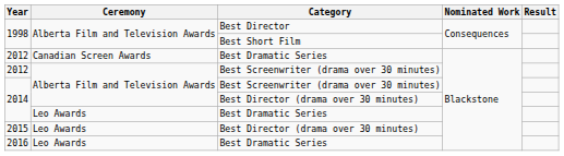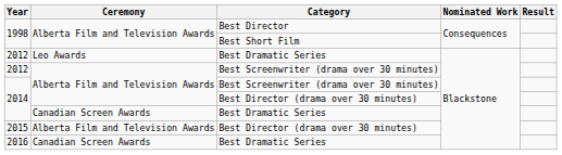 <table class="wikitable">
 <tr>
 <th>Year</th>
 <th>Ceremony</th>
 <th>Category</th>
 <th>Nominated Work</th>
 <th>Result</th>
 </tr>
 <tr>
 <td rowspan="2">1998</td>
 <td rowspan="2">Alberta Film and Television Awards</td>
 <td>Best Director</td>
 <td rowspan="2">Consequences</td>
 <td></td>
 </tr>
 <tr>
 <td>Best Short Film</td>
 <td></td>
 </tr>
 <tr>
 <td>2012</td>
-<td>Canadian Screen Awards</td>
+<td>Leo Awards</td>
 <td>Best Dramatic Series</td>
 <td rowspan="7">Blackstone</td>
 <td></td>
 </tr>
 <tr>
 <td>2012</td>
 <td rowspan="3">Alberta Film and Television Awards</td>
 <td>Best Screenwriter (drama over 30 minutes)</td>
 <td></td>
 </tr>
 <tr>
 <td rowspan="3">2014</td>
 <td>Best Screenwriter (drama over 30 minutes)</td>
 <td></td>
 </tr>
 <tr>
 <td>Best Director (drama over 30 minutes)</td>
 <td></td>
 </tr>
 <tr>
-<td>Leo Awards</td>
+<td>Canadian Screen Awards</td>
 <td>Best Dramatic Series</td>
 <td></td>
 </tr>
 <tr>
 <td>2015</td>
-<td>Leo Awards</td>
+<td>Alberta Film and Television Awards</td>
 <td>Best Director (drama over 30 minutes)</td>
 <td></td>
 </tr>
 <tr>
 <td>2016</td>
-<td>Leo Awards</td>
+<td>Canadian Screen Awards</td>
 <td>Best Dramatic Series</td>
 <td></td>
 </tr>
 </table>
